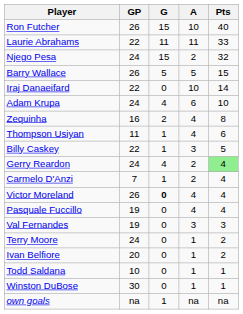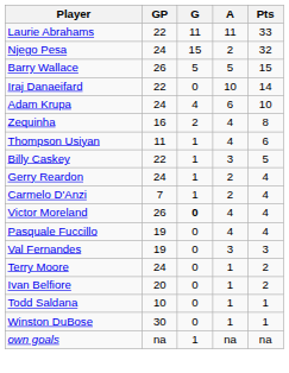 <table class="wikitable">
 <tr>
 <th style="width:35%;">Player</th>
 <th style="width:9%;">GP</th>
 <th style="width:9%;">G</th>
 <th style="width:9%;">A</th>
 <th style="width:9%;">Pts</th>
-</tr>
-<tr align=center>
-<td align=left><a href='#'>Ron Futcher</a></td>
-<td>26</td>
-<td>15</td>
-<td>10</td>
-<td>40</td>
 </tr>
 <tr align=center>
 <td align=left><a href='#'>Laurie Abrahams</a></td>
 <td>22</td>
 <td>11</td>
 <td>11</td>
 <td>33</td>
 </tr>
 <tr align=center>
 <td align=left><a href='#'>Njego Pesa</a></td>
 <td>24</td>
 <td>15</td>
 <td>2</td>
 <td>32</td>
 </tr>
 <tr align=center>
 <td align=left><a href='#'>Barry Wallace</a></td>
 <td>26</td>
 <td>5</td>
 <td>5</td>
 <td>15</td>
 </tr>
 <tr align=center>
 <td align=left><a href='#'>Iraj Danaeifard</a></td>
 <td>22</td>
 <td>0</td>
 <td>10</td>
 <td>14</td>
 </tr>
 <tr align=center>
 <td align=left><a href='#'>Adam Krupa</a></td>
 <td>24</td>
 <td>4</td>
 <td>6</td>
 <td>10</td>
 </tr>
 <tr align=center>
 <td align=left><a href='#'>Zequinha</a></td>
 <td>16</td>
 <td>2</td>
 <td>4</td>
 <td>8</td>
 </tr>
 <tr align=center>
 <td align=left><a href='#'>Thompson Usiyan</a></td>
 <td>11</td>
 <td>1</td>
 <td>4</td>
 <td>6</td>
 </tr>
 <tr align=center>
 <td align=left><a href='#'>Billy Caskey</a></td>
 <td>22</td>
 <td>1</td>
 <td>3</td>
 <td>5</td>
 </tr>
 <tr align=center>
 <td align=left><a href='#'>Gerry Reardon</a></td>
 <td>24</td>
+<td>1</td>
+<td>2</td>
 <td>4</td>
-<td>2</td>
-<td style="background: lightgreen;">4</td>
 </tr>
 <tr align=center>
 <td align=left><a href='#'>Carmelo D'Anzi</a></td>
 <td>7</td>
 <td>1</td>
 <td>2</td>
 <td>4</td>
 </tr>
 <tr align=center>
 <td align=left><a href='#'>Victor Moreland</a></td>
 <td>26</td>
 <td><strong>0</strong></td>
 <td>4</td>
 <td>4</td>
 </tr>
 <tr align=center>
 <td align=left><a href='#'>Pasquale Fuccillo</a></td>
 <td>19</td>
 <td>0</td>
 <td>4</td>
 <td>4</td>
 </tr>
 <tr align=center>
 <td align=left><a href='#'>Val Fernandes</a></td>
 <td>19</td>
 <td>0</td>
 <td>3</td>
 <td>3</td>
 </tr>
 <tr align=center>
 <td align=left><a href='#'>Terry Moore</a></td>
 <td>24</td>
 <td>0</td>
 <td>1</td>
 <td>2</td>
 </tr>
 <tr align=center>
 <td align=left><a href='#'>Ivan Belfiore</a></td>
 <td>20</td>
 <td>0</td>
 <td>1</td>
 <td>2</td>
 </tr>
 <tr align=center>
 <td align=left><a href='#'>Todd Saldana</a></td>
 <td>10</td>
 <td>0</td>
 <td>1</td>
 <td>1</td>
 </tr>
 <tr align=center>
 <td align=left><a href='#'>Winston DuBose</a></td>
 <td>30</td>
 <td>0</td>
 <td>1</td>
 <td>1</td>
 </tr>
 <tr align=center>
 <td align=left><em><a href='#'>own goals</a></em></td>
 <td>na</td>
 <td>1</td>
 <td>na</td>
 <td>na</td>
 </tr>
 </table>
